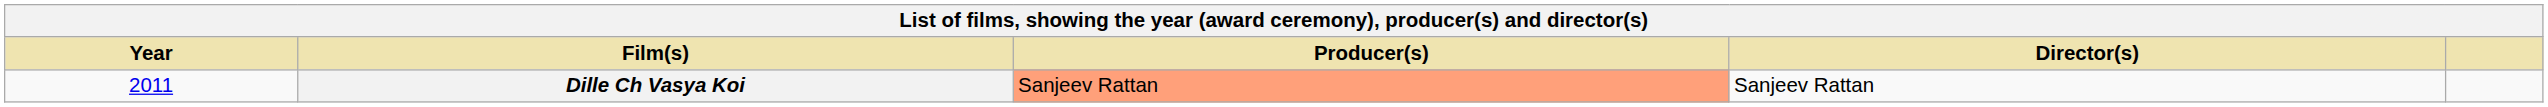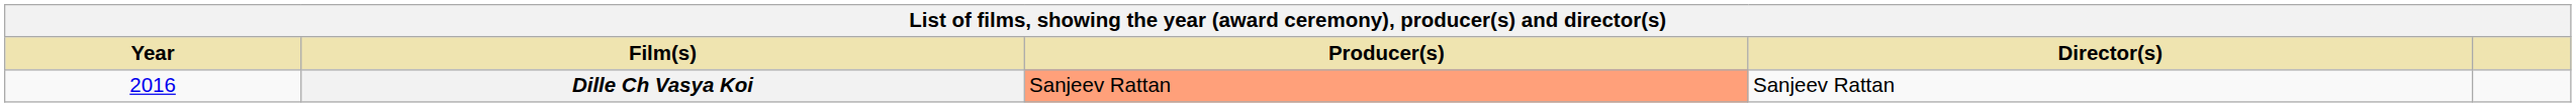 <table class="wikitable plainrowheaders" style="width:100%">
 <tr>
 <th colspan="5">List of films, showing the year (award ceremony), producer(s) and director(s)</th>
 </tr>
 <tr>
 <th scope="col" style="background-color:#EFE4B0;width:9%;">Year</th>
 <th scope="col" style="background-color:#EFE4B0;width:22%;">Film(s)</th>
 <th scope="col" style="background-color:#EFE4B0;width:22%;">Producer(s)</th>
 <th scope="col" style="background-color:#EFE4B0;width:22%;">Director(s)</th>
 <th scope="col" style="background-color:#EFE4B0;width:3%;" class="unsortable"></th>
 </tr>
 <tr>
-<td style="text-align:center;"><a href='#'>2011<br></a></td>
+<td style="text-align:center;"><a href='#'>2016<br></a></td>
 <th scope="row"><em>Dille Ch Vasya Koi</em></th>
 <td style="background: lightsalmon;">Sanjeev Rattan</td>
 <td>Sanjeev Rattan</td>
 <td align="center"></td>
 </tr>
 </table>
